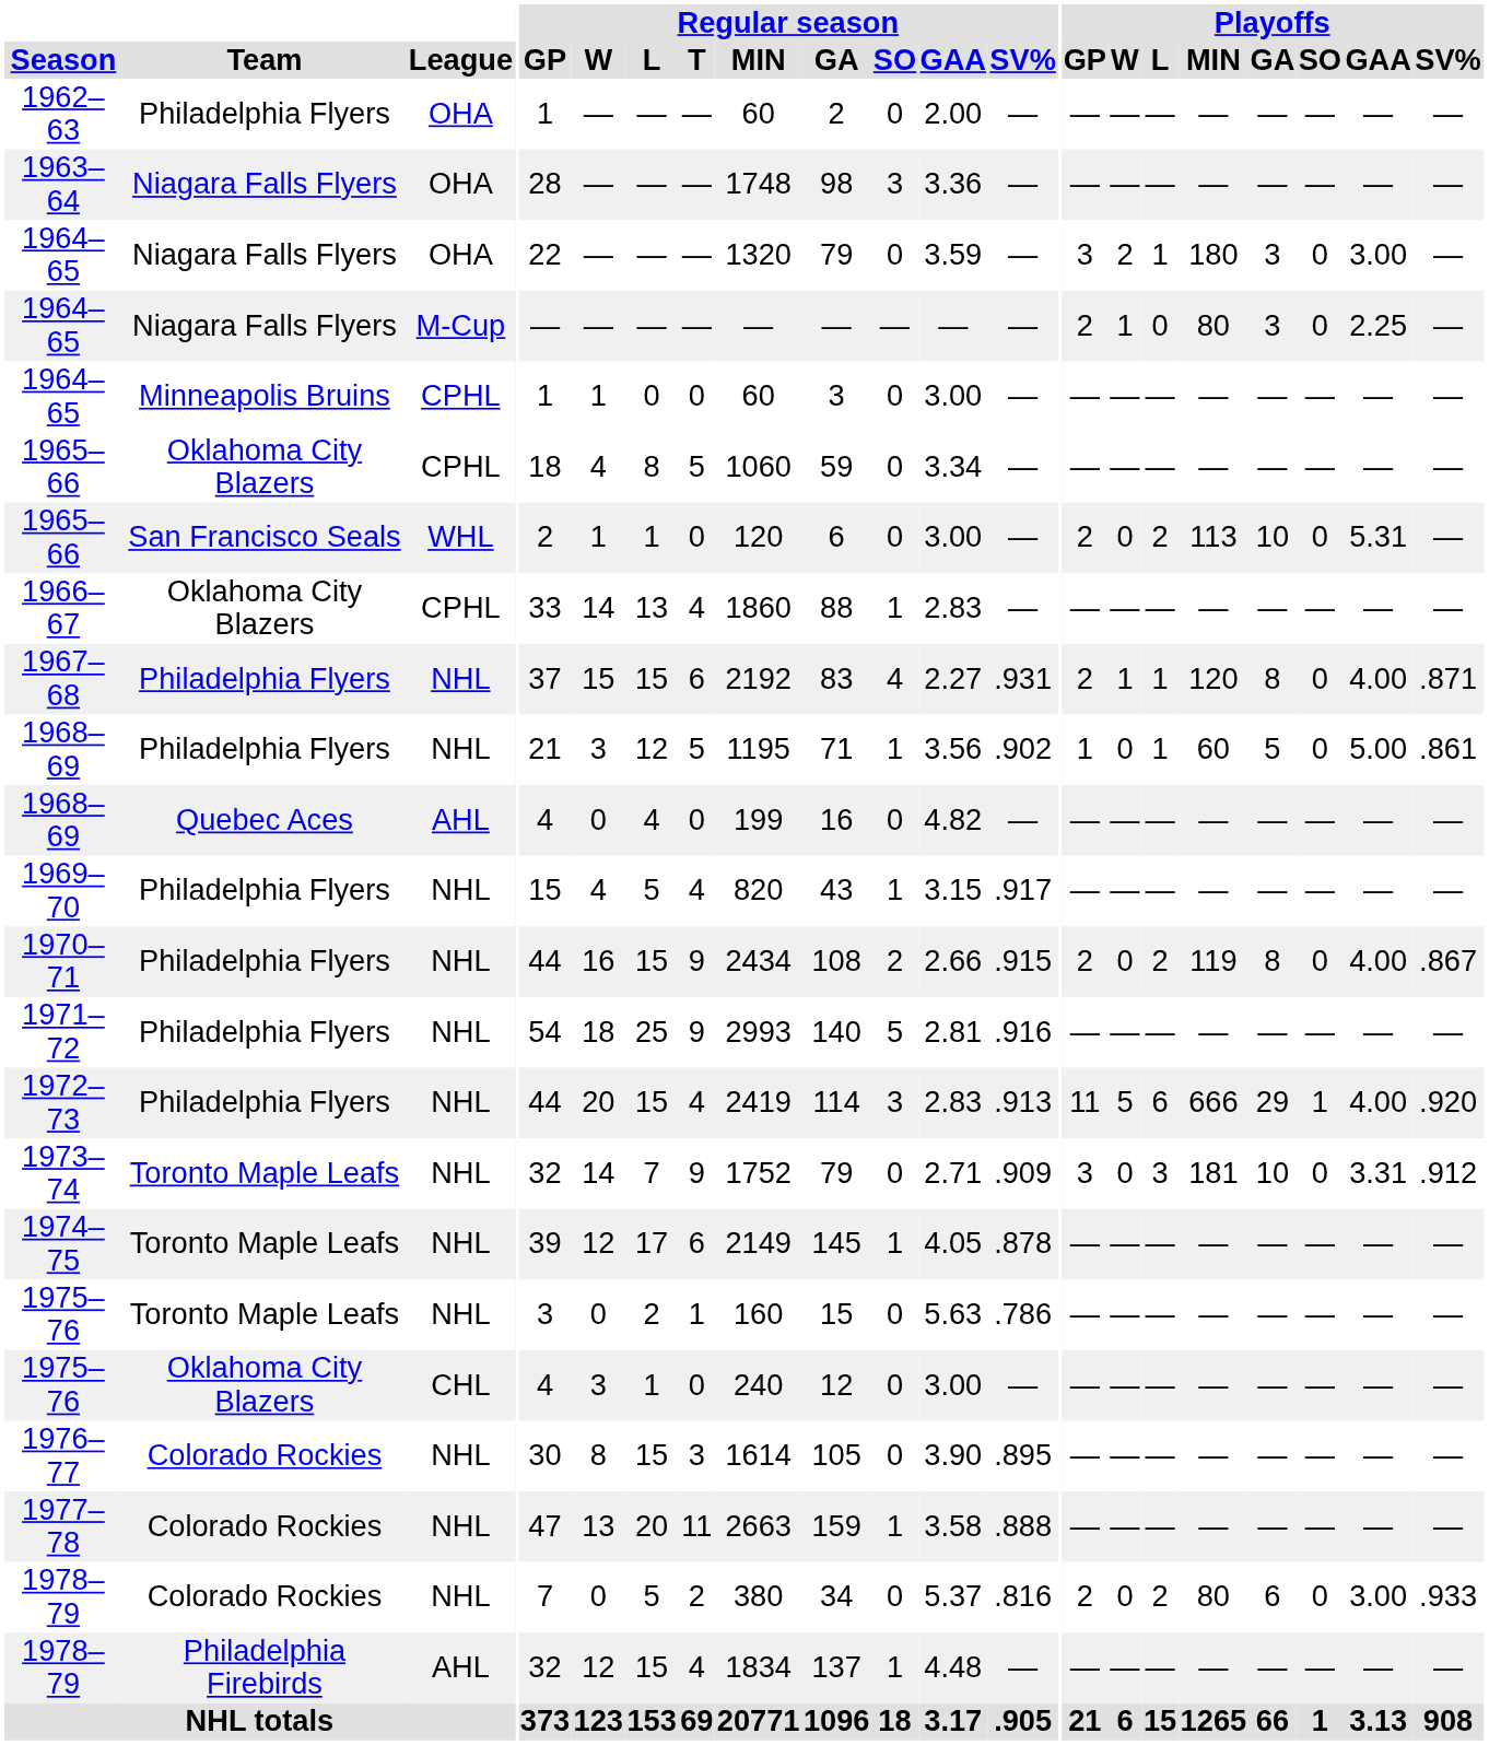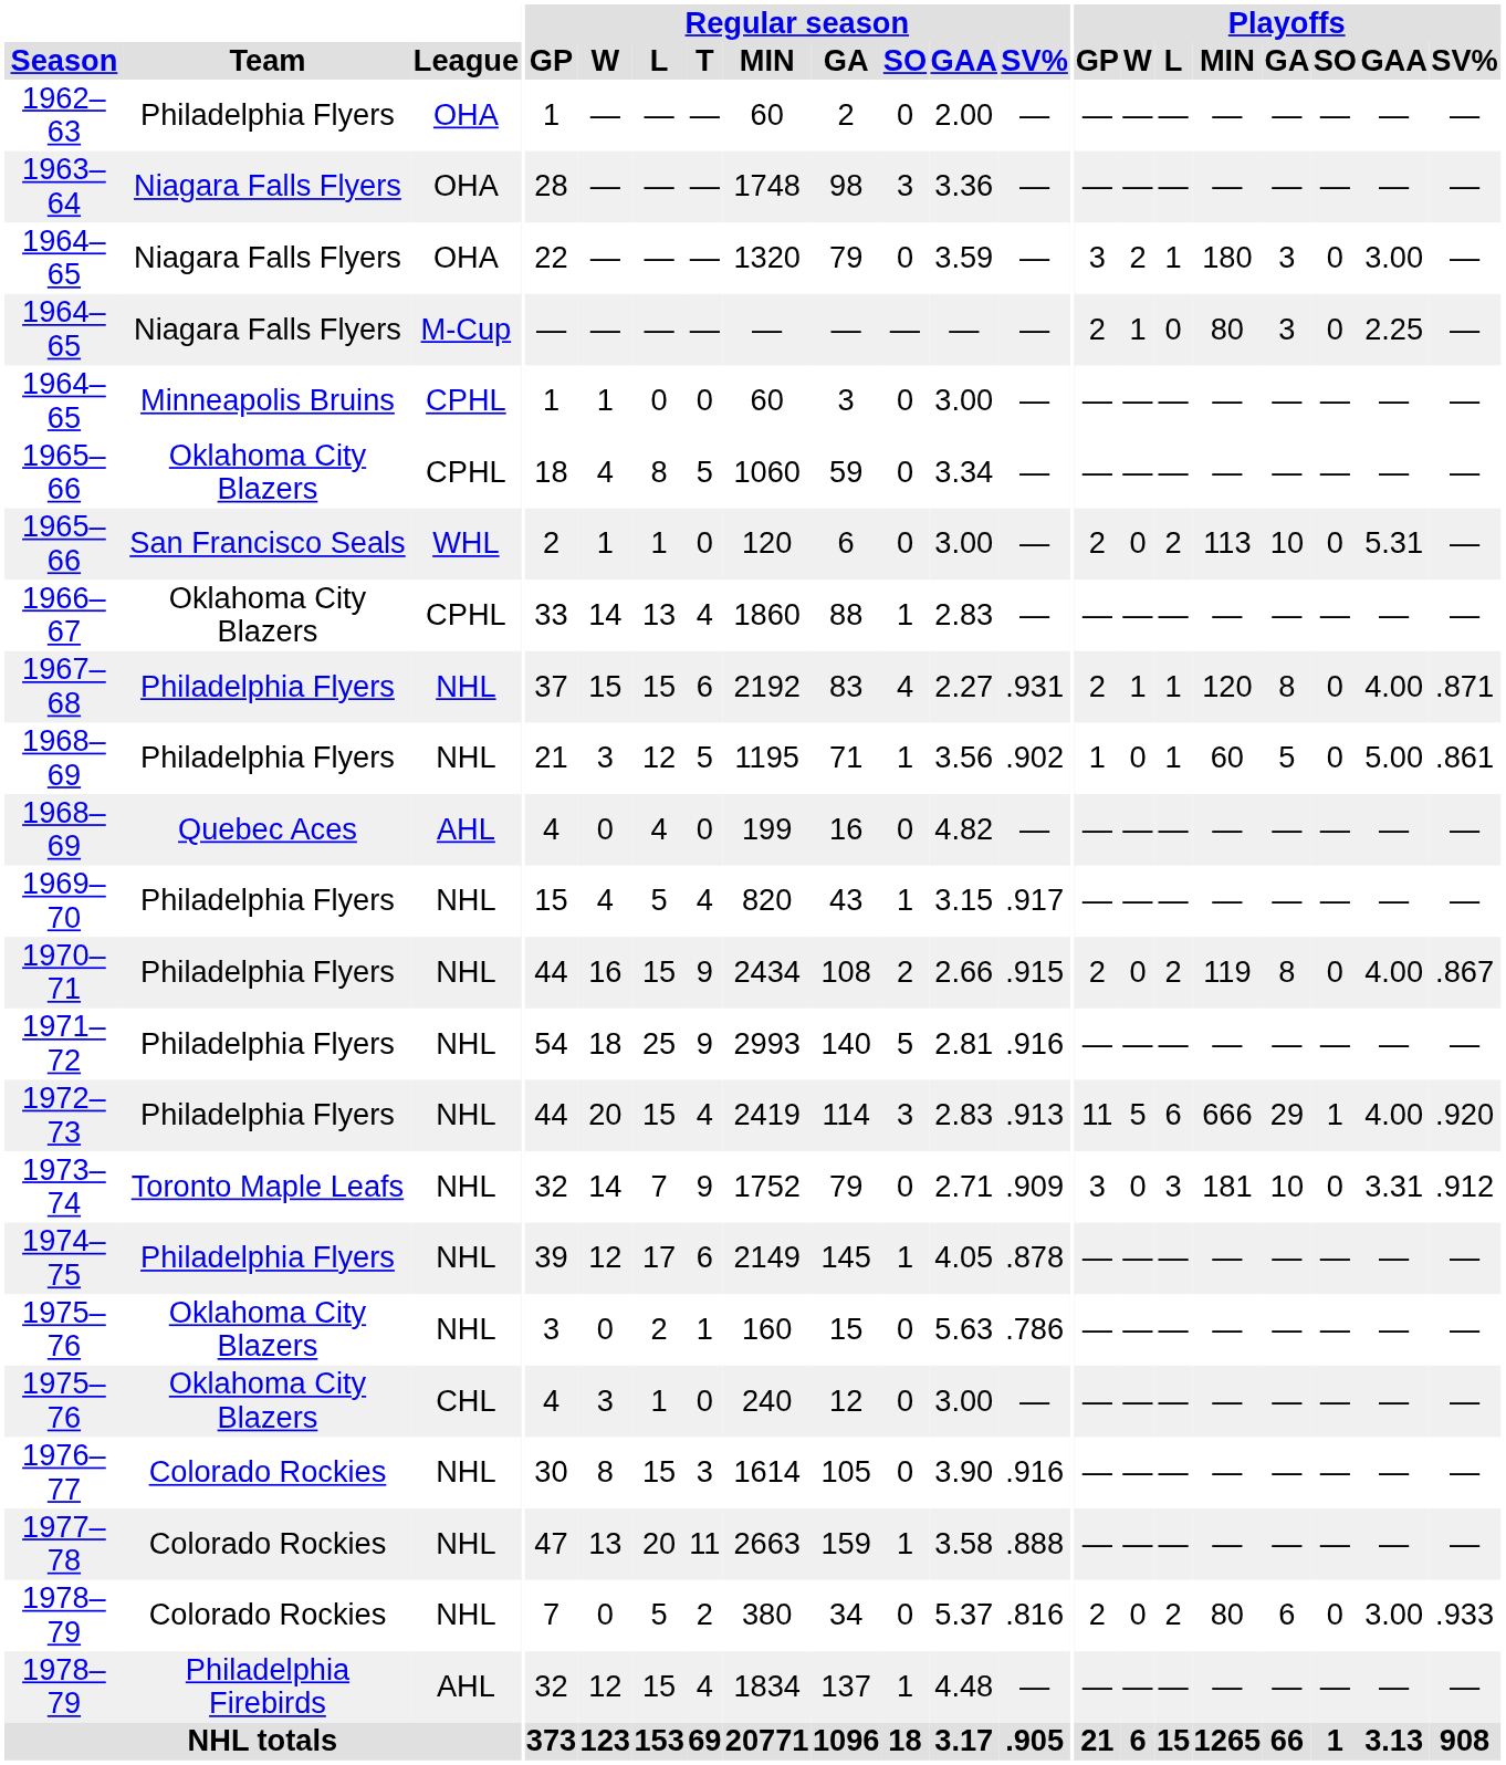 <table border="0" cellpadding="1" cellspacing="0" style="width:90%; text-align:center;">
 <tr bgcolor="#e0e0e0">
 <th colspan="3" bgcolor="#ffffff"></th>
 <th rowspan="99" bgcolor="#ffffff"></th>
 <th colspan="9" bgcolor="#e0e0e0"><a href='#'>Regular season</a></th>
 <th rowspan="99" bgcolor="#ffffff"></th>
 <th colspan="8" bgcolor="#e0e0e0"><a href='#'>Playoffs</a></th>
 </tr>
 <tr bgcolor="#e0e0e0">
 <th><a href='#'>Season</a></th>
 <th>Team</th>
 <th>League</th>
 <th>GP</th>
 <th>W</th>
 <th>L</th>
 <th>T</th>
 <th>MIN</th>
 <th>GA</th>
 <th><a href='#'>SO</a></th>
 <th><a href='#'>GAA</a></th>
 <th><a href='#'>SV%</a></th>
 <th>GP</th>
 <th>W</th>
 <th>L</th>
 <th>MIN</th>
 <th>GA</th>
 <th>SO</th>
 <th>GAA</th>
 <th>SV%</th>
 </tr>
 <tr>
 <td><a href='#'>1962–63</a></td>
 <td>Philadelphia Flyers</td>
 <td><a href='#'>OHA</a></td>
 <td>1</td>
 <td>—</td>
 <td>—</td>
 <td>—</td>
 <td>60</td>
 <td>2</td>
 <td>0</td>
 <td>2.00</td>
 <td>—</td>
 <td>—</td>
 <td>—</td>
 <td>—</td>
 <td>—</td>
 <td>—</td>
 <td>—</td>
 <td>—</td>
 <td>—</td>
 </tr>
 <tr bgcolor="#f0f0f0">
 <td><a href='#'>1963–64</a></td>
 <td><a href='#'>Niagara Falls Flyers</a></td>
 <td>OHA</td>
 <td>28</td>
 <td>—</td>
 <td>—</td>
 <td>—</td>
 <td>1748</td>
 <td>98</td>
 <td>3</td>
 <td>3.36</td>
 <td>—</td>
 <td>—</td>
 <td>—</td>
 <td>—</td>
 <td>—</td>
 <td>—</td>
 <td>—</td>
 <td>—</td>
 <td>—</td>
 </tr>
 <tr>
 <td><a href='#'>1964–65</a></td>
 <td>Niagara Falls Flyers</td>
 <td>OHA</td>
 <td>22</td>
 <td>—</td>
 <td>—</td>
 <td>—</td>
 <td>1320</td>
 <td>79</td>
 <td>0</td>
 <td>3.59</td>
 <td>—</td>
 <td>3</td>
 <td>2</td>
 <td>1</td>
 <td>180</td>
 <td>3</td>
 <td>0</td>
 <td>3.00</td>
 <td>—</td>
 </tr>
 <tr bgcolor="#f0f0f0">
 <td><a href='#'>1964–65</a></td>
 <td>Niagara Falls Flyers</td>
 <td><a href='#'>M-Cup</a></td>
 <td>—</td>
 <td>—</td>
 <td>—</td>
 <td>—</td>
 <td>—</td>
 <td>—</td>
 <td>—</td>
 <td>—</td>
 <td>—</td>
 <td>2</td>
 <td>1</td>
 <td>0</td>
 <td>80</td>
 <td>3</td>
 <td>0</td>
 <td>2.25</td>
 <td>—</td>
 </tr>
 <tr>
 <td><a href='#'>1964–65</a></td>
 <td><a href='#'>Minneapolis Bruins</a></td>
 <td><a href='#'>CPHL</a></td>
 <td>1</td>
 <td>1</td>
 <td>0</td>
 <td>0</td>
 <td>60</td>
 <td>3</td>
 <td>0</td>
 <td>3.00</td>
 <td>—</td>
 <td>—</td>
 <td>—</td>
 <td>—</td>
 <td>—</td>
 <td>—</td>
 <td>—</td>
 <td>—</td>
 <td>—</td>
 </tr>
 <tr>
 <td><a href='#'>1965–66</a></td>
 <td><a href='#'>Oklahoma City Blazers</a></td>
 <td>CPHL</td>
 <td>18</td>
 <td>4</td>
 <td>8</td>
 <td>5</td>
 <td>1060</td>
 <td>59</td>
 <td>0</td>
 <td>3.34</td>
 <td>—</td>
 <td>—</td>
 <td>—</td>
 <td>—</td>
 <td>—</td>
 <td>—</td>
 <td>—</td>
 <td>—</td>
 <td>—</td>
 </tr>
 <tr bgcolor="#f0f0f0">
 <td><a href='#'>1965–66</a></td>
 <td><a href='#'>San Francisco Seals</a></td>
 <td><a href='#'>WHL</a></td>
 <td>2</td>
 <td>1</td>
 <td>1</td>
 <td>0</td>
 <td>120</td>
 <td>6</td>
 <td>0</td>
 <td>3.00</td>
 <td>—</td>
 <td>2</td>
 <td>0</td>
 <td>2</td>
 <td>113</td>
 <td>10</td>
 <td>0</td>
 <td>5.31</td>
 <td>—</td>
 </tr>
 <tr>
 <td><a href='#'>1966–67</a></td>
 <td>Oklahoma City Blazers</td>
 <td>CPHL</td>
 <td>33</td>
 <td>14</td>
 <td>13</td>
 <td>4</td>
 <td>1860</td>
 <td>88</td>
 <td>1</td>
 <td>2.83</td>
 <td>—</td>
 <td>—</td>
 <td>—</td>
 <td>—</td>
 <td>—</td>
 <td>—</td>
 <td>—</td>
 <td>—</td>
 <td>—</td>
 </tr>
 <tr bgcolor="#f0f0f0">
 <td><a href='#'>1967–68</a></td>
 <td><a href='#'>Philadelphia Flyers</a></td>
 <td><a href='#'>NHL</a></td>
 <td>37</td>
 <td>15</td>
 <td>15</td>
 <td>6</td>
 <td>2192</td>
 <td>83</td>
 <td>4</td>
 <td>2.27</td>
 <td>.931</td>
 <td>2</td>
 <td>1</td>
 <td>1</td>
 <td>120</td>
 <td>8</td>
 <td>0</td>
 <td>4.00</td>
 <td>.871</td>
 </tr>
 <tr>
 <td><a href='#'>1968–69</a></td>
 <td>Philadelphia Flyers</td>
 <td>NHL</td>
 <td>21</td>
 <td>3</td>
 <td>12</td>
 <td>5</td>
 <td>1195</td>
 <td>71</td>
 <td>1</td>
 <td>3.56</td>
 <td>.902</td>
 <td>1</td>
 <td>0</td>
 <td>1</td>
 <td>60</td>
 <td>5</td>
 <td>0</td>
 <td>5.00</td>
 <td>.861</td>
 </tr>
 <tr bgcolor="#f0f0f0">
 <td><a href='#'>1968–69</a></td>
 <td><a href='#'>Quebec Aces</a></td>
 <td><a href='#'>AHL</a></td>
 <td>4</td>
 <td>0</td>
 <td>4</td>
 <td>0</td>
 <td>199</td>
 <td>16</td>
 <td>0</td>
 <td>4.82</td>
 <td>—</td>
 <td>—</td>
 <td>—</td>
 <td>—</td>
 <td>—</td>
 <td>—</td>
 <td>—</td>
 <td>—</td>
 <td>—</td>
 </tr>
 <tr>
 <td><a href='#'>1969–70</a></td>
 <td>Philadelphia Flyers</td>
 <td>NHL</td>
 <td>15</td>
 <td>4</td>
 <td>5</td>
 <td>4</td>
 <td>820</td>
 <td>43</td>
 <td>1</td>
 <td>3.15</td>
 <td>.917</td>
 <td>—</td>
 <td>—</td>
 <td>—</td>
 <td>—</td>
 <td>—</td>
 <td>—</td>
 <td>—</td>
 <td>—</td>
 </tr>
 <tr bgcolor="#f0f0f0">
 <td><a href='#'>1970–71</a></td>
 <td>Philadelphia Flyers</td>
 <td>NHL</td>
 <td>44</td>
 <td>16</td>
 <td>15</td>
 <td>9</td>
 <td>2434</td>
 <td>108</td>
 <td>2</td>
 <td>2.66</td>
 <td>.915</td>
 <td>2</td>
 <td>0</td>
 <td>2</td>
 <td>119</td>
 <td>8</td>
 <td>0</td>
 <td>4.00</td>
 <td>.867</td>
 </tr>
 <tr>
 <td><a href='#'>1971–72</a></td>
 <td>Philadelphia Flyers</td>
 <td>NHL</td>
 <td>54</td>
 <td>18</td>
 <td>25</td>
 <td>9</td>
 <td>2993</td>
 <td>140</td>
 <td>5</td>
 <td>2.81</td>
 <td>.916</td>
 <td>—</td>
 <td>—</td>
 <td>—</td>
 <td>—</td>
 <td>—</td>
 <td>—</td>
 <td>—</td>
 <td>—</td>
 </tr>
 <tr bgcolor="#f0f0f0">
 <td><a href='#'>1972–73</a></td>
 <td>Philadelphia Flyers</td>
 <td>NHL</td>
 <td>44</td>
 <td>20</td>
 <td>15</td>
 <td>4</td>
 <td>2419</td>
 <td>114</td>
 <td>3</td>
 <td>2.83</td>
 <td>.913</td>
 <td>11</td>
 <td>5</td>
 <td>6</td>
 <td>666</td>
 <td>29</td>
 <td>1</td>
 <td>4.00</td>
 <td>.920</td>
 </tr>
 <tr>
 <td><a href='#'>1973–74</a></td>
 <td><a href='#'>Toronto Maple Leafs</a></td>
 <td>NHL</td>
 <td>32</td>
 <td>14</td>
 <td>7</td>
 <td>9</td>
 <td>1752</td>
 <td>79</td>
 <td>0</td>
 <td>2.71</td>
 <td>.909</td>
 <td>3</td>
 <td>0</td>
 <td>3</td>
 <td>181</td>
 <td>10</td>
 <td>0</td>
 <td>3.31</td>
 <td>.912</td>
 </tr>
 <tr bgcolor="#f0f0f0">
 <td><a href='#'>1974–75</a></td>
-<td>Toronto Maple Leafs</td>
+<td><a href='#'>Philadelphia Flyers</a></td>
 <td>NHL</td>
 <td>39</td>
 <td>12</td>
 <td>17</td>
 <td>6</td>
 <td>2149</td>
 <td>145</td>
 <td>1</td>
 <td>4.05</td>
 <td>.878</td>
 <td>—</td>
 <td>—</td>
 <td>—</td>
 <td>—</td>
 <td>—</td>
 <td>—</td>
 <td>—</td>
 <td>—</td>
 </tr>
 <tr>
 <td><a href='#'>1975–76</a></td>
-<td>Toronto Maple Leafs</td>
+<td><a href='#'>Oklahoma City Blazers</a></td>
 <td>NHL</td>
 <td>3</td>
 <td>0</td>
 <td>2</td>
 <td>1</td>
 <td>160</td>
 <td>15</td>
 <td>0</td>
 <td>5.63</td>
 <td>.786</td>
 <td>—</td>
 <td>—</td>
 <td>—</td>
 <td>—</td>
 <td>—</td>
 <td>—</td>
 <td>—</td>
 <td>—</td>
 </tr>
 <tr bgcolor="#f0f0f0">
 <td><a href='#'>1975–76</a></td>
 <td><a href='#'>Oklahoma City Blazers</a></td>
 <td>CHL</td>
 <td>4</td>
 <td>3</td>
 <td>1</td>
 <td>0</td>
 <td>240</td>
 <td>12</td>
 <td>0</td>
 <td>3.00</td>
 <td>—</td>
 <td>—</td>
 <td>—</td>
 <td>—</td>
 <td>—</td>
 <td>—</td>
 <td>—</td>
 <td>—</td>
 <td>—</td>
 </tr>
 <tr>
 <td><a href='#'>1976–77</a></td>
 <td><a href='#'>Colorado Rockies</a></td>
 <td>NHL</td>
 <td>30</td>
 <td>8</td>
 <td>15</td>
 <td>3</td>
 <td>1614</td>
 <td>105</td>
 <td>0</td>
 <td>3.90</td>
-<td>.895</td>
+<td>.916</td>
 <td>—</td>
 <td>—</td>
 <td>—</td>
 <td>—</td>
 <td>—</td>
 <td>—</td>
 <td>—</td>
 <td>—</td>
 </tr>
 <tr bgcolor="#f0f0f0">
 <td><a href='#'>1977–78</a></td>
 <td>Colorado Rockies</td>
 <td>NHL</td>
 <td>47</td>
 <td>13</td>
 <td>20</td>
 <td>11</td>
 <td>2663</td>
 <td>159</td>
 <td>1</td>
 <td>3.58</td>
 <td>.888</td>
 <td>—</td>
 <td>—</td>
 <td>—</td>
 <td>—</td>
 <td>—</td>
 <td>—</td>
 <td>—</td>
 <td>—</td>
 </tr>
 <tr>
 <td><a href='#'>1978–79</a></td>
 <td>Colorado Rockies</td>
 <td>NHL</td>
 <td>7</td>
 <td>0</td>
 <td>5</td>
 <td>2</td>
 <td>380</td>
 <td>34</td>
 <td>0</td>
 <td>5.37</td>
 <td>.816</td>
 <td>2</td>
 <td>0</td>
 <td>2</td>
 <td>80</td>
 <td>6</td>
 <td>0</td>
 <td>3.00</td>
 <td>.933</td>
 </tr>
 <tr bgcolor="#f0f0f0">
 <td><a href='#'>1978–79</a></td>
 <td><a href='#'>Philadelphia Firebirds</a></td>
 <td>AHL</td>
 <td>32</td>
 <td>12</td>
 <td>15</td>
 <td>4</td>
 <td>1834</td>
 <td>137</td>
 <td>1</td>
 <td>4.48</td>
 <td>—</td>
 <td>—</td>
 <td>—</td>
 <td>—</td>
 <td>—</td>
 <td>—</td>
 <td>—</td>
 <td>—</td>
 <td>—</td>
 </tr>
 <tr bgcolor="#e0e0e0">
 <th colspan=3>NHL totals</th>
 <th>373</th>
 <th>123</th>
 <th>153</th>
 <th>69</th>
 <th>20771</th>
 <th>1096</th>
 <th>18</th>
 <th>3.17</th>
 <th>.905</th>
 <th>21</th>
 <th>6</th>
 <th>15</th>
 <th>1265</th>
 <th>66</th>
 <th>1</th>
 <th>3.13</th>
 <th>908</th>
 </tr>
 </table>
